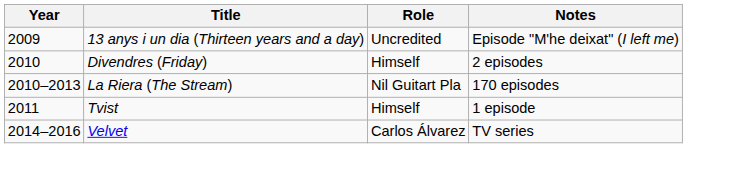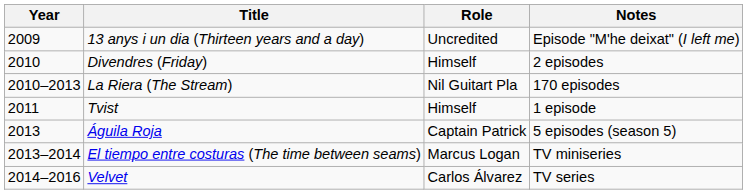 <table class="wikitable sortable">
 <tr>
 <th>Year</th>
 <th>Title</th>
 <th>Role</th>
 <th class="unsortable">Notes</th>
 </tr>
 <tr>
 <td>2009</td>
 <td><em>13 anys i un dia</em> (<em>Thirteen years and a day</em>)</td>
 <td>Uncredited</td>
 <td>Episode "M'he deixat" (<em>I left me</em>)</td>
 </tr>
 <tr>
 <td>2010</td>
 <td><em>Divendres</em> (<em>Friday</em>)</td>
 <td>Himself</td>
 <td>2 episodes</td>
 </tr>
 <tr>
 <td>2010–2013</td>
 <td><em>La Riera</em> (<em>The Stream</em>)</td>
 <td>Nil Guitart Pla</td>
 <td>170 episodes</td>
 </tr>
 <tr>
 <td>2011</td>
 <td><em>Tvist</em></td>
 <td>Himself</td>
 <td>1 episode</td>
 </tr>
 <tr>
+<td>2013</td>
+<td><em><a href='#'>Águila Roja</a></em></td>
+<td>Captain Patrick</td>
+<td>5 episodes (season 5)</td>
+</tr>
+<tr>
+<td>2013–2014</td>
+<td><em><a href='#'>El tiempo entre costuras</a></em> (<em>The time between seams</em>)</td>
+<td>Marcus Logan</td>
+<td>TV miniseries</td>
+</tr>
+<tr>
 <td>2014–2016</td>
 <td><em><a href='#'>Velvet</a></em></td>
 <td>Carlos Álvarez</td>
 <td>TV series</td>
 </tr>
 </table>
